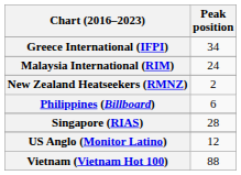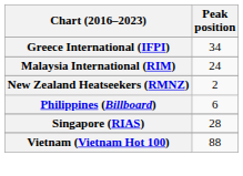 <table class="wikitable sortable plainrowheaders" style="text-align:center">
 <tr>
 <th scope="col">Chart (2016–2023)</th>
 <th scope="col">Peak<br>position</th>
 </tr>
 <tr>
 </tr>
 <tr>
 </tr>
 <tr>
 </tr>
 <tr>
 </tr>
 <tr>
 </tr>
 <tr>
 </tr>
 <tr>
 </tr>
 <tr>
 <th scope="row">Greece International (<a href='#'>IFPI</a>)</th>
 <td>34</td>
 </tr>
 <tr>
 </tr>
 <tr>
 <th scope="row">Malaysia International (<a href='#'>RIM</a>)</th>
 <td>24</td>
 </tr>
 <tr>
 </tr>
 <tr>
 <th scope="row">New Zealand Heatseekers (<a href='#'>RMNZ</a>)</th>
 <td>2</td>
 </tr>
 <tr>
 <th scope="row"><a href='#'>Philippines</a> (<em><a href='#'>Billboard</a></em>)</th>
 <td>6</td>
 </tr>
 <tr>
 </tr>
 <tr>
 <th scope="row">Singapore (<a href='#'>RIAS</a>)</th>
 <td>28</td>
 </tr>
 <tr>
 </tr>
 <tr>
 </tr>
 <tr>
 </tr>
 <tr>
 </tr>
 <tr>
 </tr>
 <tr>
 </tr>
 <tr>
 </tr>
 <tr>
 </tr>
 <tr>
 </tr>
 <tr>
-<th scope="row">US Anglo (<a href='#'>Monitor Latino</a>)</th>
-<td>12</td>
-</tr>
-<tr>
 <th scope="row">Vietnam (<a href='#'>Vietnam Hot 100</a>)</th>
 <td>88</td>
 </tr>
 </table>
